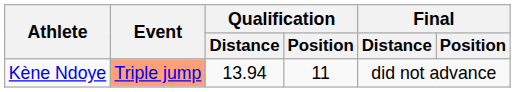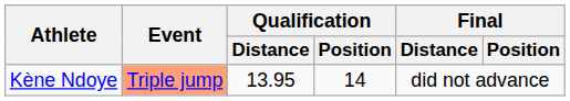 <table class=wikitable style="font-size:90%">
 <tr>
 <th rowspan="2">Athlete</th>
 <th rowspan="2">Event</th>
 <th colspan="2">Qualification</th>
 <th colspan="2">Final</th>
 </tr>
 <tr style="font-size:95%">
 <th>Distance</th>
 <th>Position</th>
 <th>Distance</th>
 <th>Position</th>
 </tr>
 <tr align=center>
 <td align=left><a href='#'>Kène Ndoye</a></td>
 <td align=left style="background: lightsalmon;"><a href='#'>Triple jump</a></td>
-<td>13.94</td>
-<td>11</td>
+<td>13.95</td>
+<td>14</td>
 <td colspan=2>did not advance</td>
 </tr>
 </table>
